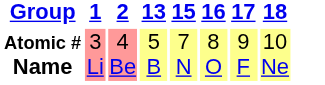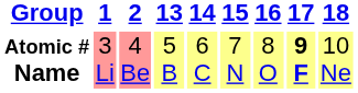 <table style="text-align:center;">
 <tr>
 <th><a href='#'>Group</a></th>
 <th><a href='#'>1</a></th>
 <th><a href='#'>2</a></th>
 <th><a href='#'>13</a></th>
+<th><a href='#'>14</a></th>
 <th><a href='#'>15</a></th>
 <th><a href='#'>16</a></th>
 <th><a href='#'>17</a></th>
 <th><a href='#'>18</a></th>
 </tr>
 <tr>
 <th><small>Atomic #</small><br>Name</th>
 <td bgcolor="#ff9999">3<br><a href='#'>Li</a></td>
 <td bgcolor="#ff9999">4<br><a href='#'>Be</a></td>
 <td bgcolor="#fdff8c">5<br><a href='#'>B</a></td>
+<td bgcolor="#fdff8c">6<br><a href='#'>C</a></td>
 <td bgcolor="#fdff8c"><span>7</span><br><a href='#'>N</a></td>
 <td bgcolor="#fdff8c"><span>8</span><br><a href='#'>O</a></td>
-<td bgcolor="#fdff8c"><span>9</span><br><a href='#'>F</a></td>
+<td bgcolor="#fdff8c"><strong><span>9</span><br><a href='#'>F</a></strong></td>
 <td bgcolor="#fdff8c"><span>10</span><br><a href='#'>Ne</a></td>
 </tr>
 </table>
